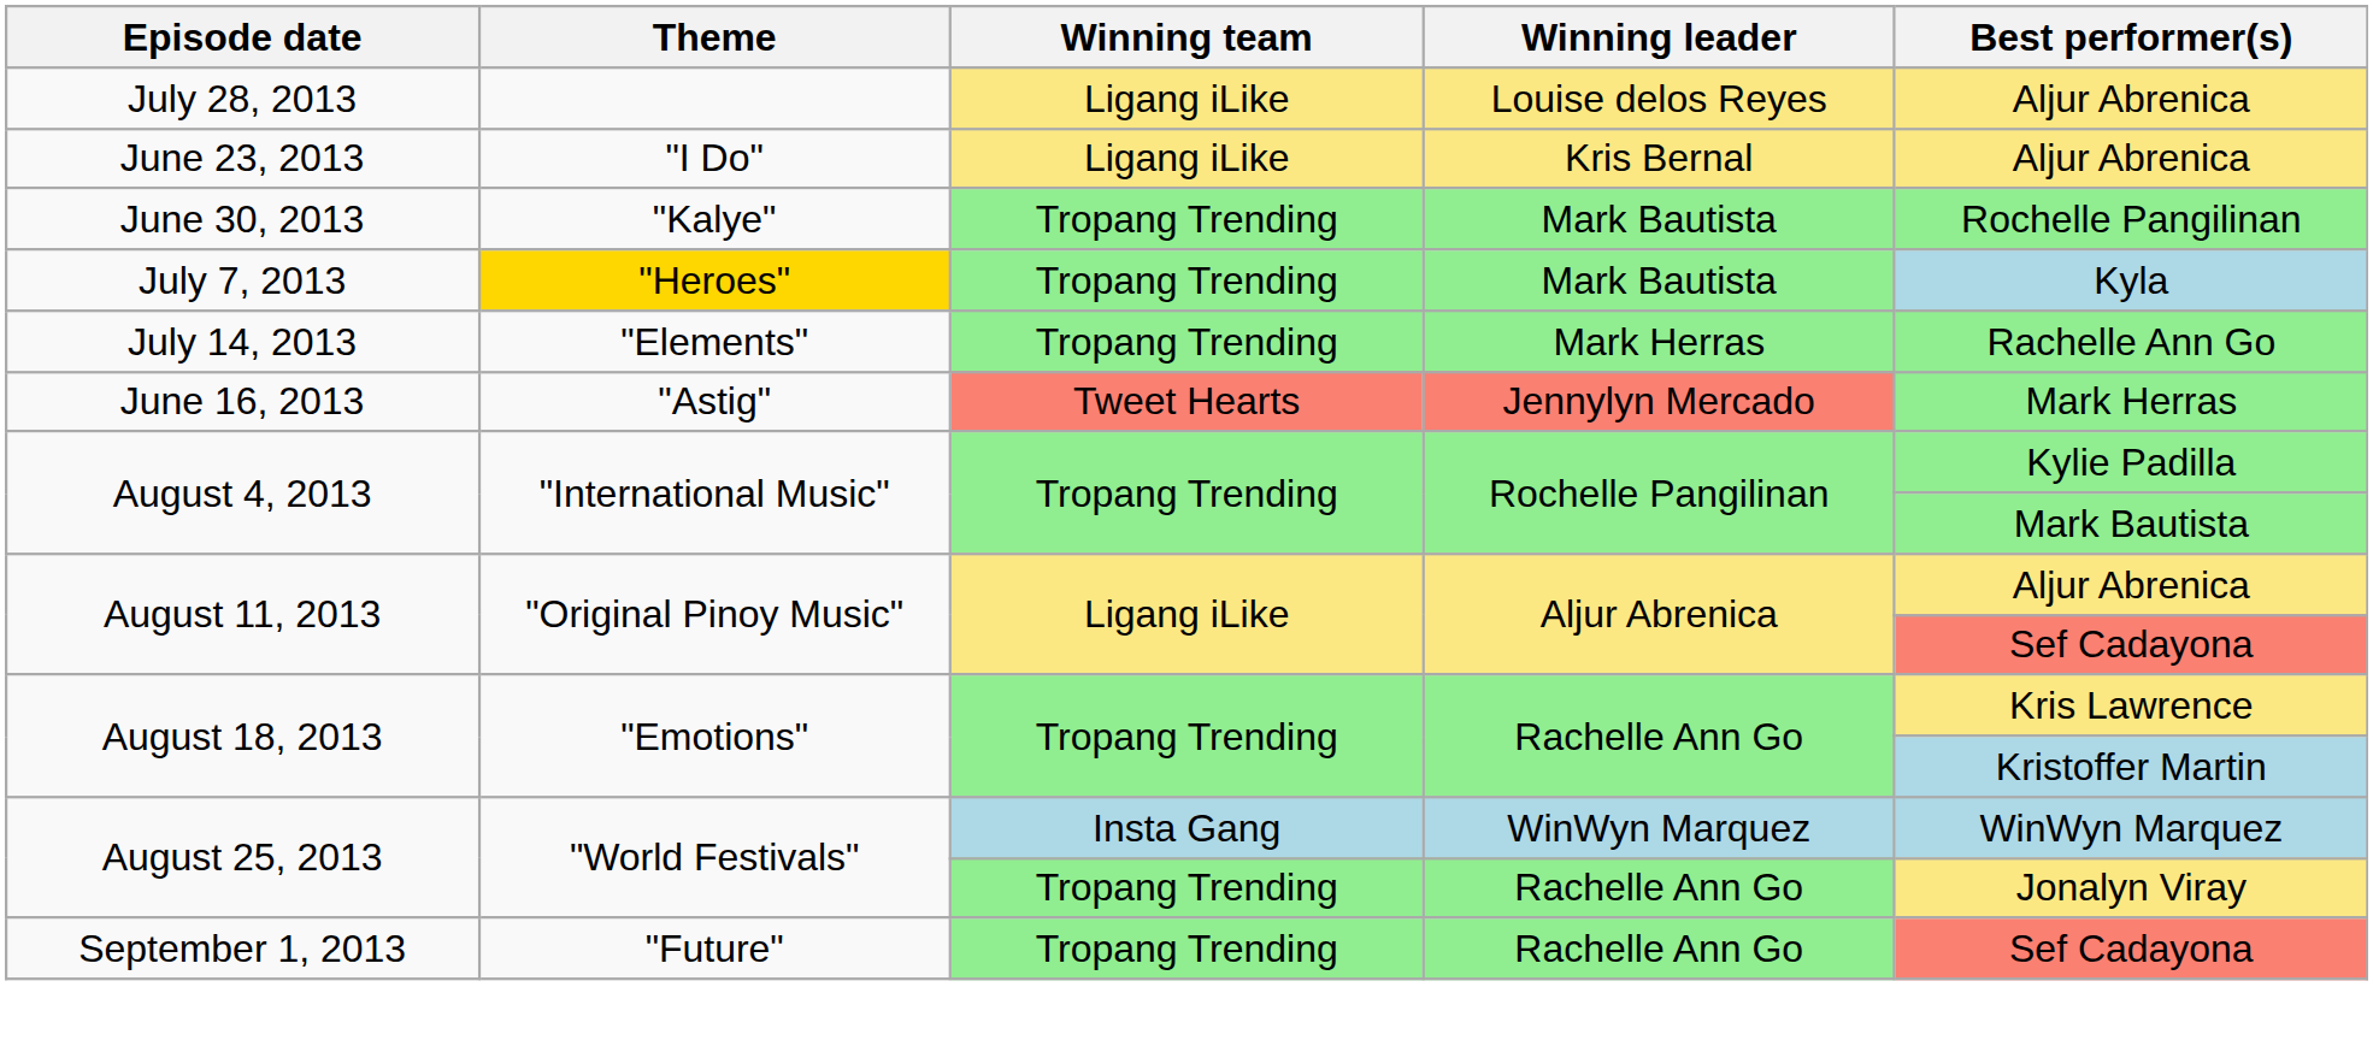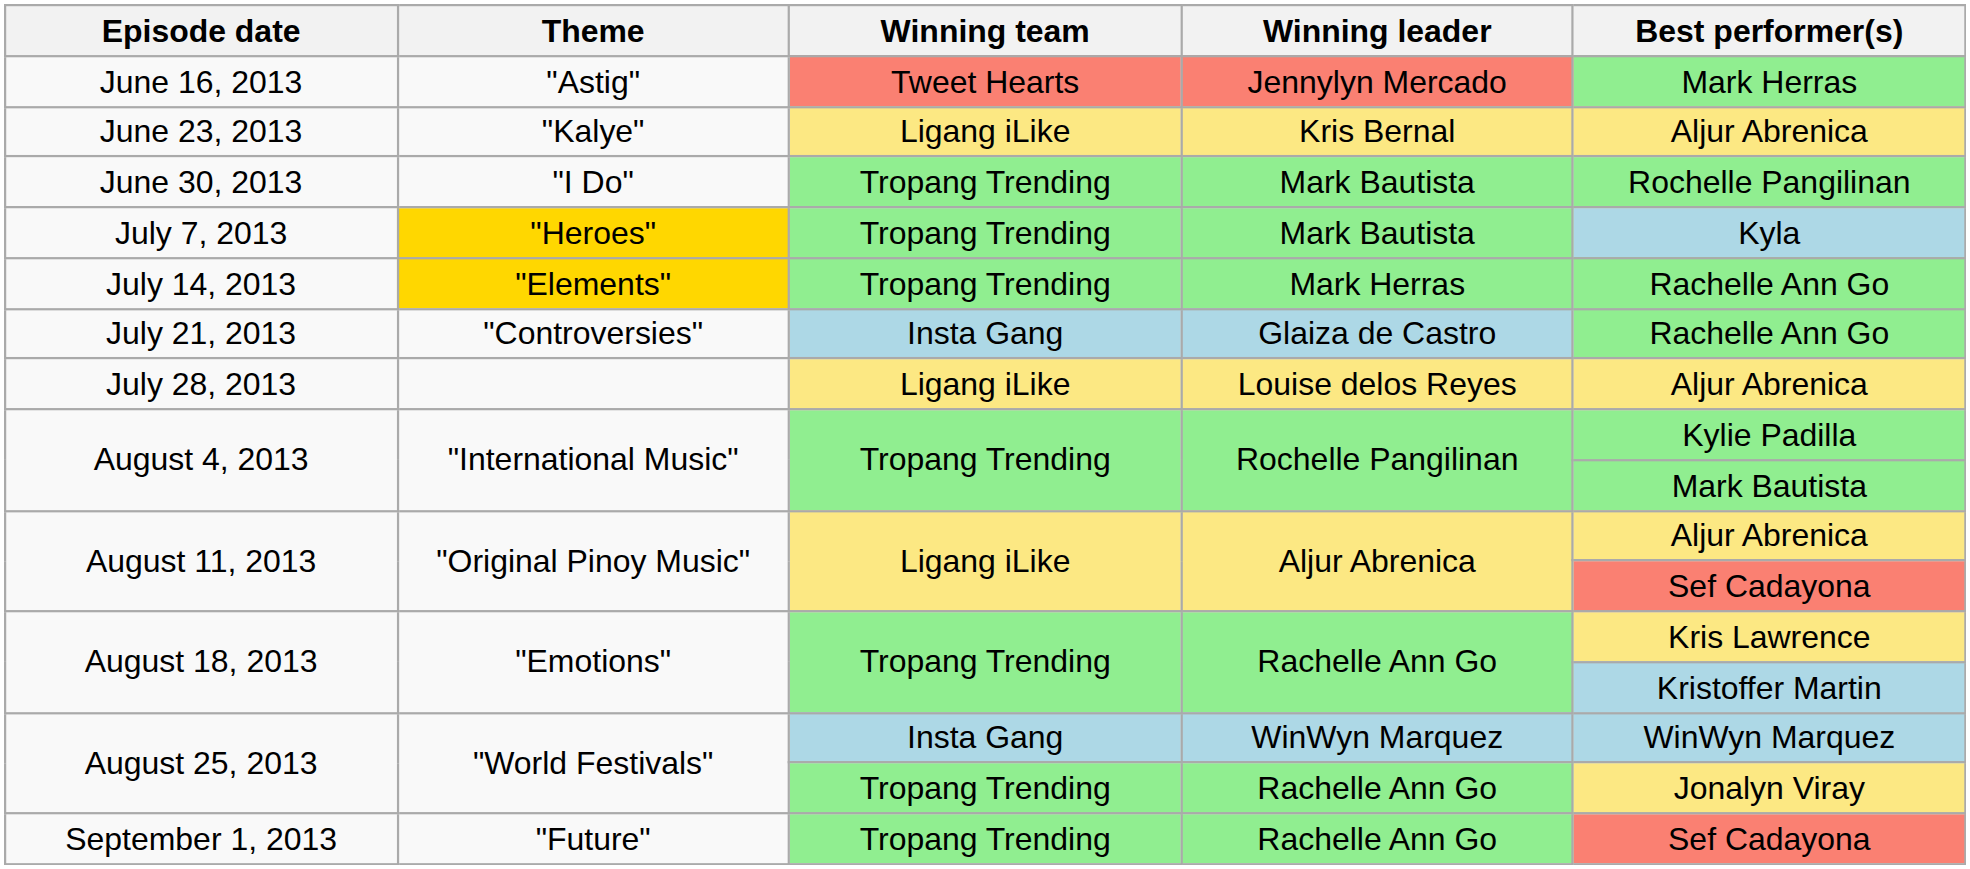 <table class="wikitable sortable" style="text-align:center; font-size:90%; line-height:16px; width:100%;">
 <tr>
 <th style="width:20%;">Episode date</th>
 <th style="width:20%;">Theme</th>
 <th style="width:20%;">Winning team</th>
 <th style="width:20%;">Winning leader</th>
 <th style="width:20%;">Best performer(s)</th>
 </tr>
 <tr>
-<td>July 28, 2013</td>
-<td></td>
-<td style="background:#FCE883;">Ligang iLike</td>
-<td style="background:#FCE883;">Louise delos Reyes</td>
-<td style="background:#FCE883;">Aljur Abrenica</td>
+<td>June 16, 2013</td>
+<td>"Astig"</td>
+<td style="background:#FA8072;">Tweet Hearts</td>
+<td style="background:#FA8072;">Jennylyn Mercado</td>
+<td style="background:#90EE90;">Mark Herras</td>
 </tr>
 <tr>
 <td>June 23, 2013</td>
-<td>"I Do"</td>
+<td>"Kalye"</td>
 <td style="background:#FCE883;">Ligang iLike</td>
 <td style="background:#FCE883;">Kris Bernal</td>
 <td style="background:#FCE883;">Aljur Abrenica</td>
 </tr>
 <tr>
 <td>June 30, 2013</td>
-<td>"Kalye"</td>
+<td>"I Do"</td>
 <td style="background:#90EE90;">Tropang Trending</td>
 <td style="background:#90EE90;">Mark Bautista</td>
 <td style="background:#90EE90;">Rochelle Pangilinan</td>
 </tr>
 <tr>
 <td>July 7, 2013</td>
 <td style="background: gold;">"Heroes"</td>
 <td style="background:#90EE90;">Tropang Trending</td>
 <td style="background:#90EE90;">Mark Bautista</td>
 <td style="background:#ADD8E6;">Kyla</td>
 </tr>
 <tr>
 <td>July 14, 2013</td>
-<td>"Elements"</td>
+<td style="background: gold;">"Elements"</td>
 <td style="background:#90EE90;">Tropang Trending</td>
 <td style="background:#90EE90;">Mark Herras</td>
 <td style="background:#90EE90;">Rachelle Ann Go</td>
 </tr>
 <tr>
-<td>June 16, 2013</td>
-<td>"Astig"</td>
-<td style="background:#FA8072;">Tweet Hearts</td>
-<td style="background:#FA8072;">Jennylyn Mercado</td>
-<td style="background:#90EE90;">Mark Herras</td>
+<td>July 21, 2013</td>
+<td>"Controversies"</td>
+<td style="background:#ADD8E6;">Insta Gang</td>
+<td style="background:#ADD8E6;">Glaiza de Castro</td>
+<td style="background:#90EE90;">Rachelle Ann Go</td>
+</tr>
+<tr>
+<td>July 28, 2013</td>
+<td></td>
+<td style="background:#FCE883;">Ligang iLike</td>
+<td style="background:#FCE883;">Louise delos Reyes</td>
+<td style="background:#FCE883;">Aljur Abrenica</td>
 </tr>
 <tr>
 <td rowspan=2>August 4, 2013</td>
 <td rowspan=2>"International Music"</td>
 <td rowspan=2 style="background:#90EE90;">Tropang Trending</td>
 <td rowspan=2 style="background:#90EE90;">Rochelle Pangilinan</td>
 <td style="background:#90EE90;">Kylie Padilla</td>
 </tr>
 <tr>
 <td style="background:#90EE90;">Mark Bautista</td>
 </tr>
 <tr>
 <td rowspan=2>August 11, 2013</td>
 <td rowspan=2>"Original Pinoy Music"</td>
 <td rowspan=2 style="background:#FCE883;">Ligang iLike</td>
 <td rowspan=2 style="background:#FCE883;">Aljur Abrenica</td>
 <td style="background:#FCE883;">Aljur Abrenica</td>
 </tr>
 <tr>
 <td style="background:#FA8072;">Sef Cadayona</td>
 </tr>
 <tr>
 <td rowspan=2>August 18, 2013</td>
 <td rowspan=2>"Emotions"</td>
 <td rowspan=2 style="background:#90EE90;">Tropang Trending</td>
 <td rowspan=2 style="background:#90EE90;">Rachelle Ann Go</td>
 <td style="background:#FCE883;">Kris Lawrence</td>
 </tr>
 <tr>
 <td style="background:#ADD8E6;">Kristoffer Martin</td>
 </tr>
 <tr>
 <td rowspan=2>August 25, 2013</td>
 <td rowspan=2>"World Festivals"</td>
 <td style="background:#ADD8E6;">Insta Gang</td>
 <td style="background:#ADD8E6;">WinWyn Marquez</td>
 <td style="background:#ADD8E6;">WinWyn Marquez</td>
 </tr>
 <tr>
 <td style="background:#90EE90;">Tropang Trending</td>
 <td style="background:#90EE90;">Rachelle Ann Go</td>
 <td style="background:#FCE883;">Jonalyn Viray</td>
 </tr>
 <tr>
 <td>September 1, 2013</td>
 <td>"Future"</td>
 <td style="background:#90EE90;">Tropang Trending</td>
 <td style="background:#90EE90;">Rachelle Ann Go</td>
 <td style="background:#FA8072;">Sef Cadayona</td>
 </tr>
 </table>
